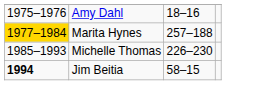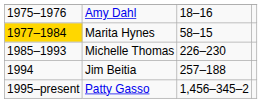 <table class="wikitable">
 <tr style="text-align:center;">
 </tr>
 <tr>
 <td>1975–1976</td>
 <td><a href='#'>Amy Dahl</a></td>
 <td>18–16</td>
 <td></td>
 </tr>
 <tr>
 <td style="background: gold;">1977–1984</td>
 <td>Marita Hynes</td>
-<td>257–188</td>
+<td>58–15</td>
 <td></td>
 </tr>
 <tr>
 <td>1985–1993</td>
 <td>Michelle Thomas</td>
 <td>226–230</td>
 <td></td>
 </tr>
 <tr>
-<td><strong>1994</strong></td>
+<td>1994</td>
 <td>Jim Beitia</td>
-<td>58–15</td>
+<td>257–188</td>
+<td></td>
+</tr>
+<tr>
+<td>1995–present</td>
+<td><a href='#'>Patty Gasso</a></td>
+<td>1,456–345–2</td>
 <td></td>
 </tr>
 </table>
